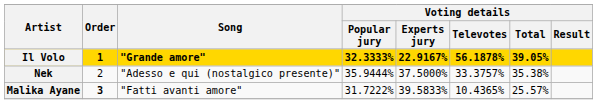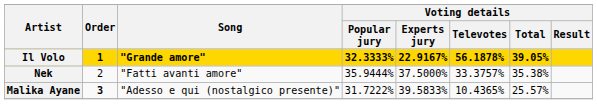 <table class="wikitable plainrowheaders sortable" style="text-align:center;">
 <tr>
 </tr>
 <tr>
 <th rowspan="2">Artist</th>
 <th rowspan="2">Order</th>
 <th rowspan="2">Song</th>
 <th colspan="5">Voting details</th>
 </tr>
 <tr>
 <th>Popular<br>jury</th>
 <th>Experts<br>jury</th>
 <th>Televotes</th>
 <th>Total</th>
 <th>Result</th>
 </tr>
 <tr style="background: gold; font-weight: bold;">
 <th scope="row">Il Volo</th>
 <td>1</td>
 <td style="text-align:left;">"Grande amore"</td>
 <td>32.3333%</td>
 <td>22.9167%</td>
 <td>56.1878%</td>
 <td>39.05%</td>
 <td></td>
 </tr>
 <tr>
 <th scope="row">Nek</th>
 <td>2</td>
-<td style="text-align:left;">"Adesso e qui (nostalgico presente)"</td>
+<td style="text-align:left;">"Fatti avanti amore"</td>
 <td>35.9444%</td>
 <td>37.5000%</td>
 <td>33.3757%</td>
 <td>35.38%</td>
 <td></td>
 </tr>
 <tr>
 <th scope="row">Malika Ayane</th>
 <td><strong>3</strong></td>
-<td style="text-align:left;">"Fatti avanti amore"</td>
+<td style="text-align:left;">"Adesso e qui (nostalgico presente)"</td>
 <td>31.7222%</td>
 <td>39.5833%</td>
 <td>10.4365%</td>
 <td>25.57%</td>
 <td></td>
 </tr>
 <tr>
 </tr>
 </table>
